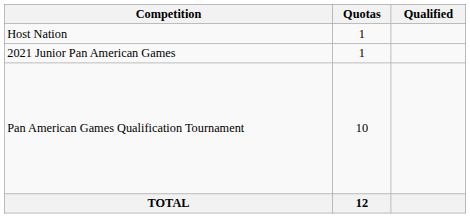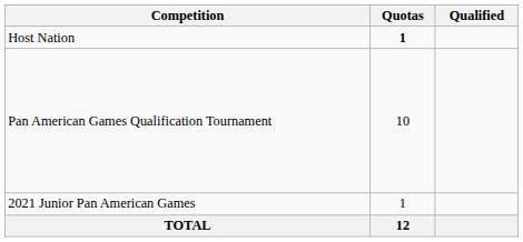 <table class = "wikitable" width=600>
 <tr>
 <th>Competition</th>
 <th>Quotas</th>
 <th>Qualified</th>
 </tr>
 <tr>
 <td>Host Nation</td>
-<td align="center">1</td>
-<td></td>
-</tr>
-<tr>
-<td>2021 Junior Pan American Games</td>
-<td align="center">1</td>
+<td align="center"><strong>1</strong></td>
 <td></td>
 </tr>
 <tr>
 <td>Pan American Games Qualification Tournament</td>
 <td align="center">10</td>
 <td><br><br><br><br><br><br><br><br><br></td>
 </tr>
 <tr>
+<td>2021 Junior Pan American Games</td>
+<td align="center">1</td>
+<td></td>
+</tr>
+<tr>
 <th>TOTAL</th>
 <th>12</th>
 <th></th>
 </tr>
 </table>
